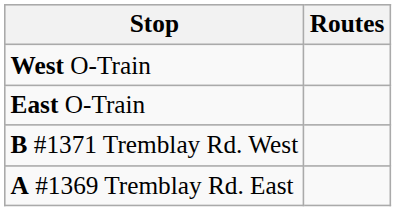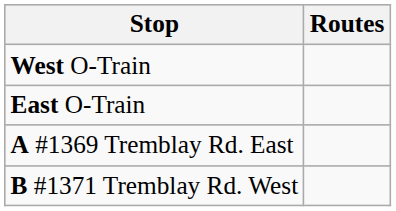 <table class="wikitable">
 <tr>
 <th>Stop</th>
 <th>Routes</th>
 </tr>
 <tr>
 <td><strong>West</strong> O-Train</td>
 <td></td>
 </tr>
 <tr>
 <td><strong>East</strong> O-Train</td>
 <td></td>
 </tr>
 <tr>
+<td><strong>A</strong> #1369 Tremblay Rd. East</td>
+<td> </td>
+</tr>
+<tr>
 <td><strong>B</strong> #1371 Tremblay Rd. West</td>
 <td> </td>
 </tr>
-<tr>
-<td><strong>A</strong> #1369 Tremblay Rd. East</td>
-<td> </td>
-</tr>
 </table>
